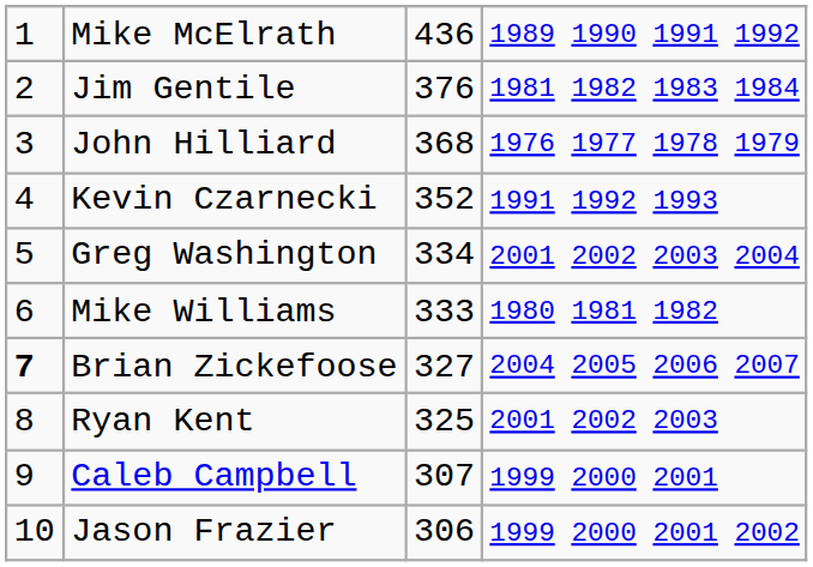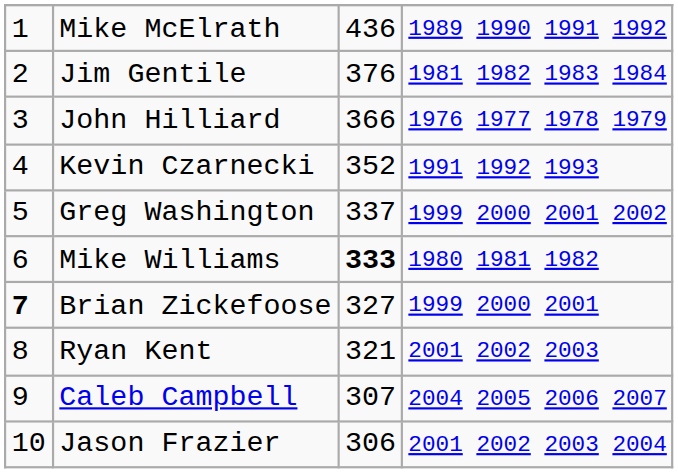 <table class="wikitable">
 <tr>
 </tr>
 <tr>
 <td>1</td>
 <td>Mike McElrath</td>
 <td>436</td>
 <td style="font-size:80%;"><a href='#'>1989</a> <a href='#'>1990</a> <a href='#'>1991</a> <a href='#'>1992</a></td>
 </tr>
 <tr>
 <td>2</td>
 <td>Jim Gentile</td>
 <td>376</td>
 <td style="font-size:80%;"><a href='#'>1981</a> <a href='#'>1982</a> <a href='#'>1983</a> <a href='#'>1984</a></td>
 </tr>
 <tr>
 <td>3</td>
 <td>John Hilliard</td>
-<td>368</td>
+<td>366</td>
 <td style="font-size:80%;"><a href='#'>1976</a> <a href='#'>1977</a> <a href='#'>1978</a> <a href='#'>1979</a></td>
 </tr>
 <tr>
 <td>4</td>
 <td>Kevin Czarnecki</td>
 <td>352</td>
 <td style="font-size:80%;"><a href='#'>1991</a> <a href='#'>1992</a> <a href='#'>1993</a></td>
 </tr>
 <tr>
 <td>5</td>
 <td>Greg Washington</td>
-<td>334</td>
-<td style="font-size:80%;"><a href='#'>2001</a> <a href='#'>2002</a> <a href='#'>2003</a> <a href='#'>2004</a></td>
+<td>337</td>
+<td style="font-size:80%;"><a href='#'>1999</a> <a href='#'>2000</a> <a href='#'>2001</a> <a href='#'>2002</a></td>
 </tr>
 <tr>
 <td>6</td>
 <td>Mike Williams</td>
-<td>333</td>
+<td><strong>333</strong></td>
 <td style="font-size:80%;"><a href='#'>1980</a> <a href='#'>1981</a> <a href='#'>1982</a></td>
 </tr>
 <tr>
 <td><strong>7</strong></td>
 <td>Brian Zickefoose</td>
 <td>327</td>
-<td style="font-size:80%;"><a href='#'>2004</a> <a href='#'>2005</a> <a href='#'>2006</a> <a href='#'>2007</a></td>
+<td style="font-size:80%;"><a href='#'>1999</a> <a href='#'>2000</a> <a href='#'>2001</a></td>
 </tr>
 <tr>
 <td>8</td>
 <td>Ryan Kent</td>
-<td>325</td>
+<td>321</td>
 <td style="font-size:80%;"><a href='#'>2001</a> <a href='#'>2002</a> <a href='#'>2003</a></td>
 </tr>
 <tr>
 <td>9</td>
 <td><a href='#'>Caleb Campbell</a></td>
 <td>307</td>
-<td style="font-size:80%;"><a href='#'>1999</a> <a href='#'>2000</a> <a href='#'>2001</a></td>
+<td style="font-size:80%;"><a href='#'>2004</a> <a href='#'>2005</a> <a href='#'>2006</a> <a href='#'>2007</a></td>
 </tr>
 <tr>
 <td>10</td>
 <td>Jason Frazier</td>
 <td>306</td>
-<td style="font-size:80%;"><a href='#'>1999</a> <a href='#'>2000</a> <a href='#'>2001</a> <a href='#'>2002</a></td>
+<td style="font-size:80%;"><a href='#'>2001</a> <a href='#'>2002</a> <a href='#'>2003</a> <a href='#'>2004</a></td>
 </tr>
 </table>
